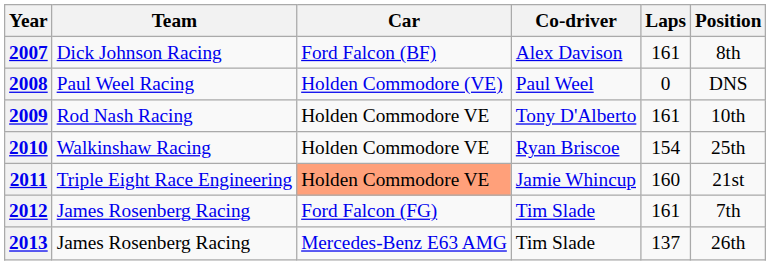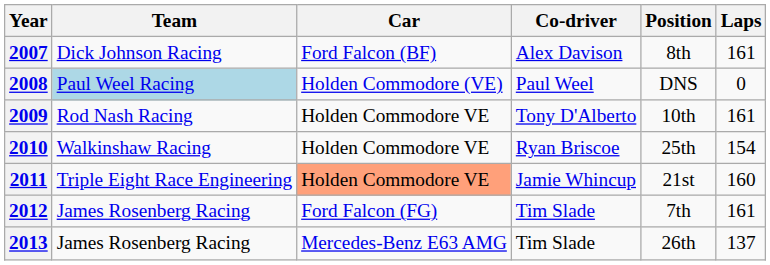 <table class="wikitable" style="font-size: 95%;">
 <tr>
 <th>Year</th>
 <th>Team</th>
 <th>Car</th>
 <th>Co-driver</th>
+<th>Position</th>
 <th>Laps</th>
-<th>Position</th>
 </tr>
 <tr>
 <th><a href='#'>2007</a></th>
 <td><a href='#'>Dick Johnson Racing</a></td>
 <td><a href='#'>Ford Falcon (BF)</a></td>
 <td> <a href='#'>Alex Davison</a></td>
+<td align="center">8th</td>
 <td align="center">161</td>
-<td align="center">8th</td>
 </tr>
 <tr>
 <th><a href='#'>2008</a></th>
-<td><a href='#'>Paul Weel Racing</a></td>
+<td style="background: lightblue;"><a href='#'>Paul Weel Racing</a></td>
 <td><a href='#'>Holden Commodore (VE)</a></td>
 <td> <a href='#'>Paul Weel</a></td>
+<td align="center">DNS</td>
 <td align="center">0</td>
-<td align="center">DNS</td>
 </tr>
 <tr>
 <th><a href='#'>2009</a></th>
 <td><a href='#'>Rod Nash Racing</a></td>
 <td>Holden Commodore VE</td>
 <td> <a href='#'>Tony D'Alberto</a></td>
+<td align="center">10th</td>
 <td align="center">161</td>
-<td align="center">10th</td>
 </tr>
 <tr>
 <th><a href='#'>2010</a></th>
 <td><a href='#'>Walkinshaw Racing</a></td>
 <td>Holden Commodore VE</td>
 <td> <a href='#'>Ryan Briscoe</a></td>
+<td align="center">25th</td>
 <td align="center">154</td>
-<td align="center">25th</td>
 </tr>
 <tr>
 <th><a href='#'>2011</a></th>
 <td><a href='#'>Triple Eight Race Engineering</a></td>
 <td style="background: lightsalmon;">Holden Commodore VE</td>
 <td> <a href='#'>Jamie Whincup</a></td>
+<td align="center">21st</td>
 <td align="center">160</td>
-<td align="center">21st</td>
 </tr>
 <tr>
 <th><a href='#'>2012</a></th>
 <td><a href='#'>James Rosenberg Racing</a></td>
 <td><a href='#'>Ford Falcon (FG)</a></td>
 <td> <a href='#'>Tim Slade</a></td>
+<td align="center">7th</td>
 <td align="center">161</td>
-<td align="center">7th</td>
 </tr>
 <tr>
 <th><a href='#'>2013</a></th>
 <td>James Rosenberg Racing</td>
 <td><a href='#'>Mercedes-Benz E63 AMG</a></td>
 <td> Tim Slade</td>
+<td align="center">26th</td>
 <td align="center">137</td>
-<td align="center">26th</td>
 </tr>
 </table>
